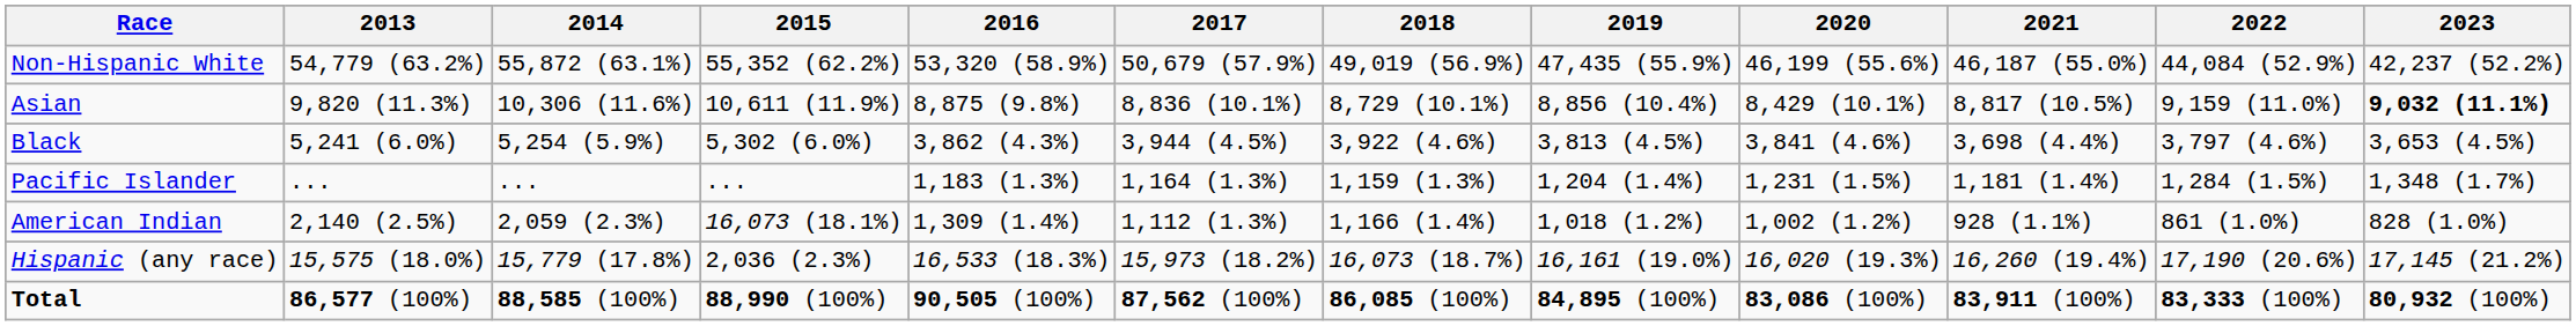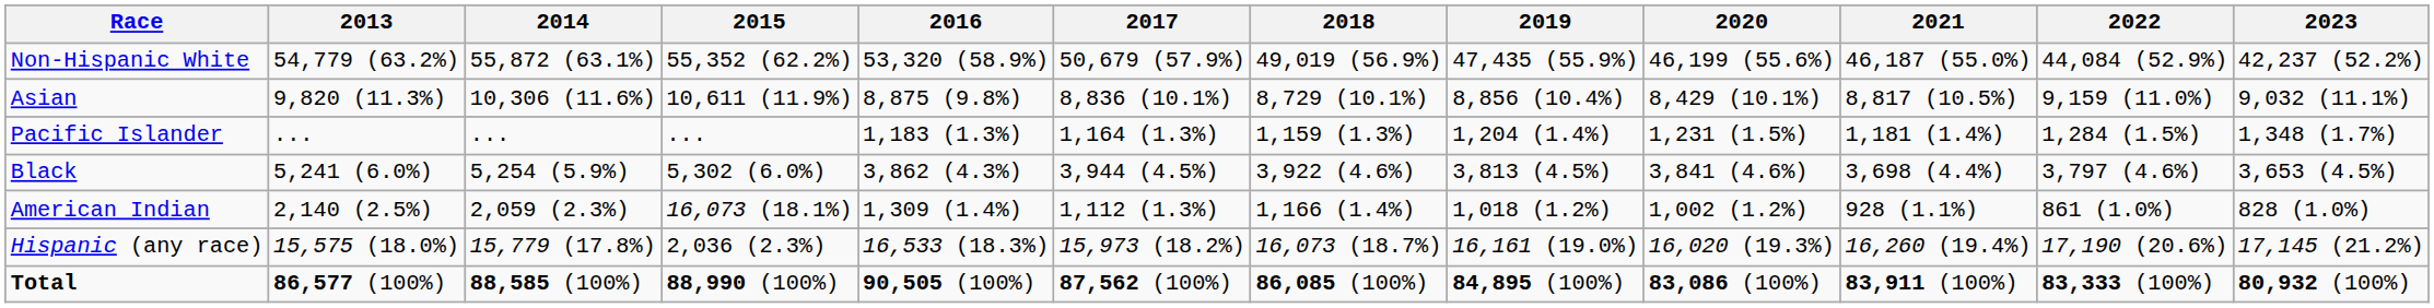 <table class="wikitable" style="font-size: 90%;">
 <tr>
 <th><a href='#'>Race</a></th>
 <th>2013</th>
 <th>2014</th>
 <th>2015</th>
 <th>2016</th>
 <th>2017</th>
 <th>2018</th>
 <th>2019</th>
 <th>2020</th>
 <th>2021</th>
 <th>2022</th>
 <th>2023</th>
 </tr>
 <tr>
 <td><a href='#'>Non-Hispanic White</a></td>
 <td>54,779 (63.2%)</td>
 <td>55,872 (63.1%)</td>
 <td>55,352 (62.2%)</td>
 <td>53,320 (58.9%)</td>
 <td>50,679 (57.9%)</td>
 <td>49,019 (56.9%)</td>
 <td>47,435 (55.9%)</td>
 <td>46,199 (55.6%)</td>
 <td>46,187 (55.0%)</td>
 <td>44,084 (52.9%)</td>
 <td>42,237 (52.2%)</td>
 </tr>
 <tr>
 <td><a href='#'>Asian</a></td>
 <td>9,820 (11.3%)</td>
 <td>10,306 (11.6%)</td>
 <td>10,611 (11.9%)</td>
 <td>8,875 (9.8%)</td>
 <td>8,836 (10.1%)</td>
 <td>8,729 (10.1%)</td>
 <td>8,856 (10.4%)</td>
 <td>8,429 (10.1%)</td>
 <td>8,817 (10.5%)</td>
 <td>9,159 (11.0%)</td>
-<td><strong>9,032 (11.1%)</strong></td>
+<td>9,032 (11.1%)</td>
+</tr>
+<tr>
+<td><a href='#'>Pacific Islander</a></td>
+<td>...</td>
+<td>...</td>
+<td>...</td>
+<td>1,183 (1.3%)</td>
+<td>1,164 (1.3%)</td>
+<td>1,159 (1.3%)</td>
+<td>1,204 (1.4%)</td>
+<td>1,231 (1.5%)</td>
+<td>1,181 (1.4%)</td>
+<td>1,284 (1.5%)</td>
+<td>1,348 (1.7%)</td>
 </tr>
 <tr>
 <td><a href='#'>Black</a></td>
 <td>5,241 (6.0%)</td>
 <td>5,254 (5.9%)</td>
 <td>5,302 (6.0%)</td>
 <td>3,862 (4.3%)</td>
 <td>3,944 (4.5%)</td>
 <td>3,922 (4.6%)</td>
 <td>3,813 (4.5%)</td>
 <td>3,841 (4.6%)</td>
 <td>3,698 (4.4%)</td>
 <td>3,797 (4.6%)</td>
 <td>3,653 (4.5%)</td>
-</tr>
-<tr>
-<td><a href='#'>Pacific Islander</a></td>
-<td>...</td>
-<td>...</td>
-<td>...</td>
-<td>1,183 (1.3%)</td>
-<td>1,164 (1.3%)</td>
-<td>1,159 (1.3%)</td>
-<td>1,204 (1.4%)</td>
-<td>1,231 (1.5%)</td>
-<td>1,181 (1.4%)</td>
-<td>1,284 (1.5%)</td>
-<td>1,348 (1.7%)</td>
 </tr>
 <tr>
 <td><a href='#'>American Indian</a></td>
 <td>2,140 (2.5%)</td>
 <td>2,059 (2.3%)</td>
 <td><em>16,073</em> (18.1%)</td>
 <td>1,309 (1.4%)</td>
 <td>1,112 (1.3%)</td>
 <td>1,166 (1.4%)</td>
 <td>1,018 (1.2%)</td>
 <td>1,002 (1.2%)</td>
 <td>928 (1.1%)</td>
 <td>861 (1.0%)</td>
 <td>828 (1.0%)</td>
 </tr>
 <tr>
 <td><em><a href='#'>Hispanic</a></em> (any race)</td>
 <td><em>15,575</em> (18.0%)</td>
 <td><em>15,779</em> (17.8%)</td>
 <td>2,036 (2.3%)</td>
 <td><em>16,533</em> (18.3%)</td>
 <td><em>15,973</em> (18.2%)</td>
 <td><em>16,073</em> (18.7%)</td>
 <td><em>16,161</em> (19.0%)</td>
 <td><em>16,020</em> (19.3%)</td>
 <td><em>16,260</em> (19.4%)</td>
 <td><em>17,190</em> (20.6%)</td>
 <td><em>17,145</em> (21.2%)</td>
 </tr>
 <tr>
 <td><strong>Total</strong></td>
 <td><strong>86,577</strong> (100%)</td>
 <td><strong>88,585</strong> (100%)</td>
 <td><strong>88,990</strong> (100%)</td>
 <td><strong>90,505</strong> (100%)</td>
 <td><strong>87,562</strong> (100%)</td>
 <td><strong>86,085</strong> (100%)</td>
 <td><strong>84,895</strong> (100%)</td>
 <td><strong>83,086</strong> (100%)</td>
 <td><strong>83,911</strong> (100%)</td>
 <td><strong>83,333</strong> (100%)</td>
 <td><strong>80,932</strong> (100%)</td>
 </tr>
 </table>
